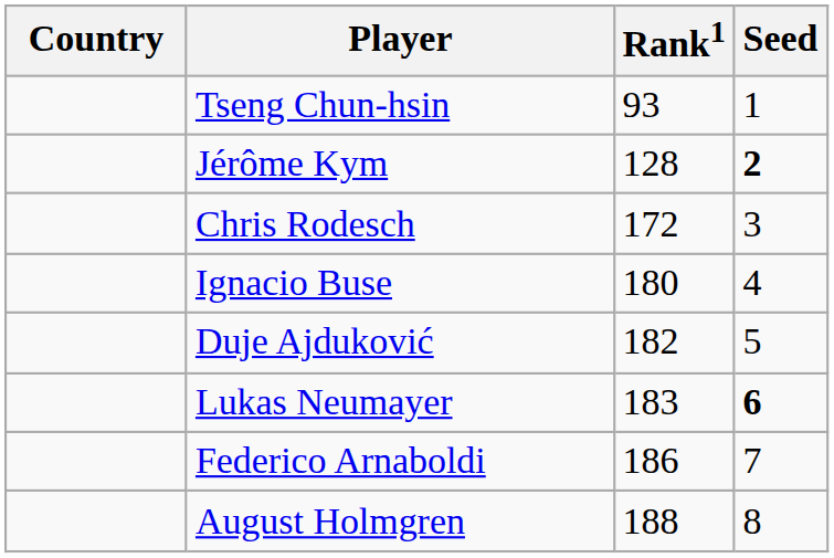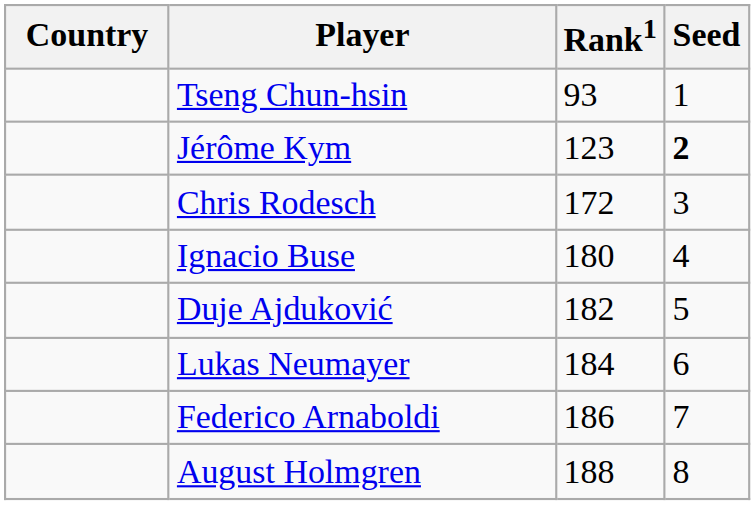 <table class="sortable wikitable">
 <tr>
 <th width="70">Country</th>
 <th width="175">Player</th>
 <th>Rank<sup>1</sup></th>
 <th>Seed</th>
 </tr>
 <tr>
 <td></td>
 <td><a href='#'>Tseng Chun-hsin</a></td>
 <td>93</td>
 <td>1</td>
 </tr>
 <tr>
 <td></td>
 <td><a href='#'>Jérôme Kym</a></td>
-<td>128</td>
+<td>123</td>
 <td><strong>2</strong></td>
 </tr>
 <tr>
 <td></td>
 <td><a href='#'>Chris Rodesch</a></td>
 <td>172</td>
 <td>3</td>
 </tr>
 <tr>
 <td></td>
 <td><a href='#'>Ignacio Buse</a></td>
 <td>180</td>
 <td>4</td>
 </tr>
 <tr>
 <td></td>
 <td><a href='#'>Duje Ajduković</a></td>
 <td>182</td>
 <td>5</td>
 </tr>
 <tr>
 <td></td>
 <td><a href='#'>Lukas Neumayer</a></td>
-<td>183</td>
-<td><strong>6</strong></td>
+<td>184</td>
+<td>6</td>
 </tr>
 <tr>
 <td></td>
 <td><a href='#'>Federico Arnaboldi</a></td>
 <td>186</td>
 <td>7</td>
 </tr>
 <tr>
 <td></td>
 <td><a href='#'>August Holmgren</a></td>
 <td>188</td>
 <td>8</td>
 </tr>
 </table>
